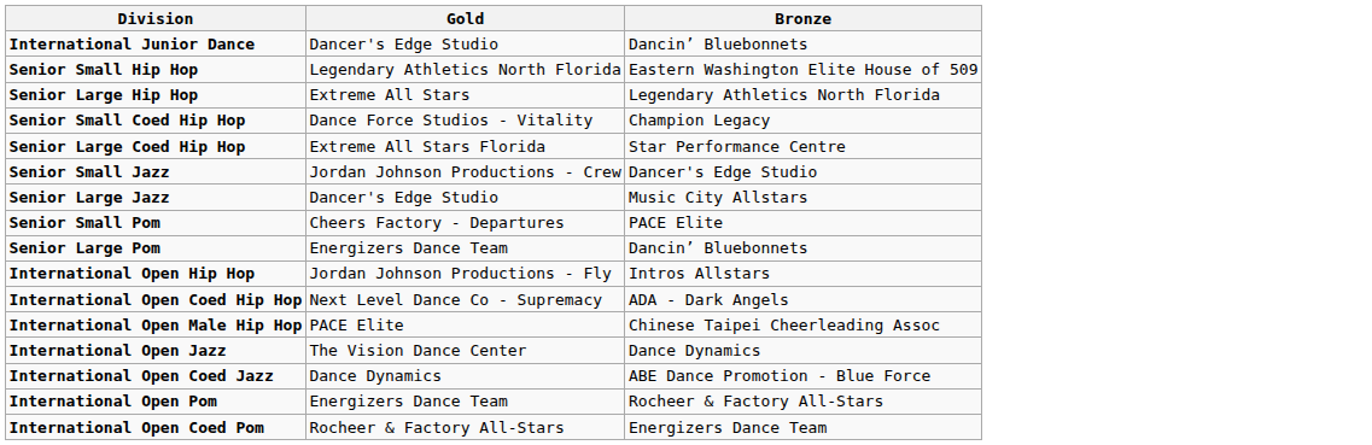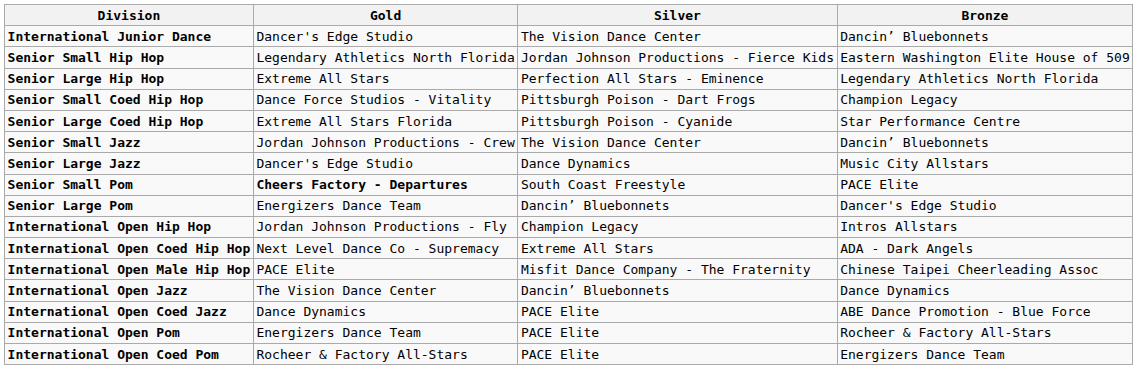 <table class="wikitable">
 <tr>
 <th>Division</th>
 <th>Gold</th>
+<th>Silver</th>
 <th>Bronze</th>
 </tr>
 <tr>
 <td><strong>International Junior Dance</strong></td>
 <td>Dancer's Edge Studio</td>
+<td>The Vision Dance Center</td>
 <td>Dancin’ Bluebonnets</td>
 </tr>
 <tr>
 <td><strong>Senior Small Hip Hop</strong></td>
 <td>Legendary Athletics North Florida</td>
+<td>Jordan Johnson Productions - Fierce Kids</td>
 <td>Eastern Washington Elite House of 509</td>
 </tr>
 <tr>
 <td><strong>Senior Large Hip Hop</strong></td>
 <td>Extreme All Stars</td>
+<td>Perfection All Stars - Eminence</td>
 <td>Legendary Athletics North Florida</td>
 </tr>
 <tr>
 <td><strong>Senior Small Coed Hip Hop</strong></td>
 <td>Dance Force Studios - Vitality</td>
+<td>Pittsburgh Poison - Dart Frogs</td>
 <td>Champion Legacy</td>
 </tr>
 <tr>
 <td><strong>Senior Large Coed Hip Hop</strong></td>
 <td>Extreme All Stars Florida</td>
+<td>Pittsburgh Poison - Cyanide</td>
 <td>Star Performance Centre</td>
 </tr>
 <tr>
 <td><strong>Senior Small Jazz</strong></td>
 <td>Jordan Johnson Productions - Crew</td>
-<td>Dancer's Edge Studio</td>
+<td>The Vision Dance Center</td>
+<td>Dancin’ Bluebonnets</td>
 </tr>
 <tr>
 <td><strong>Senior Large Jazz</strong></td>
 <td>Dancer's Edge Studio</td>
+<td>Dance Dynamics</td>
 <td>Music City Allstars</td>
 </tr>
 <tr>
 <td><strong>Senior Small Pom</strong></td>
-<td>Cheers Factory - Departures</td>
+<td><strong>Cheers Factory - Departures</strong></td>
+<td>South Coast Freestyle</td>
 <td>PACE Elite</td>
 </tr>
 <tr>
 <td><strong>Senior Large Pom</strong></td>
 <td>Energizers Dance Team</td>
 <td>Dancin’ Bluebonnets</td>
+<td>Dancer's Edge Studio</td>
 </tr>
 <tr>
 <td><strong>International Open Hip Hop</strong></td>
 <td>Jordan Johnson Productions - Fly</td>
+<td>Champion Legacy</td>
 <td>Intros Allstars</td>
 </tr>
 <tr>
 <td><strong>International Open Coed Hip Hop</strong></td>
 <td>Next Level Dance Co - Supremacy</td>
+<td>Extreme All Stars</td>
 <td>ADA - Dark Angels</td>
 </tr>
 <tr>
 <td><strong>International Open Male Hip Hop</strong></td>
 <td>PACE Elite</td>
+<td>Misfit Dance Company - The Fraternity</td>
 <td>Chinese Taipei Cheerleading Assoc</td>
 </tr>
 <tr>
 <td><strong>International Open Jazz</strong></td>
 <td>The Vision Dance Center</td>
+<td>Dancin’ Bluebonnets</td>
 <td>Dance Dynamics</td>
 </tr>
 <tr>
 <td><strong>International Open Coed Jazz</strong></td>
 <td>Dance Dynamics</td>
+<td>PACE Elite</td>
 <td>ABE Dance Promotion - Blue Force</td>
 </tr>
 <tr>
 <td><strong>International Open Pom</strong></td>
 <td>Energizers Dance Team</td>
+<td>PACE Elite</td>
 <td>Rocheer & Factory All-Stars</td>
 </tr>
 <tr>
 <td><strong>International Open Coed Pom</strong></td>
 <td>Rocheer & Factory All-Stars</td>
+<td>PACE Elite</td>
 <td>Energizers Dance Team</td>
 </tr>
 </table>
